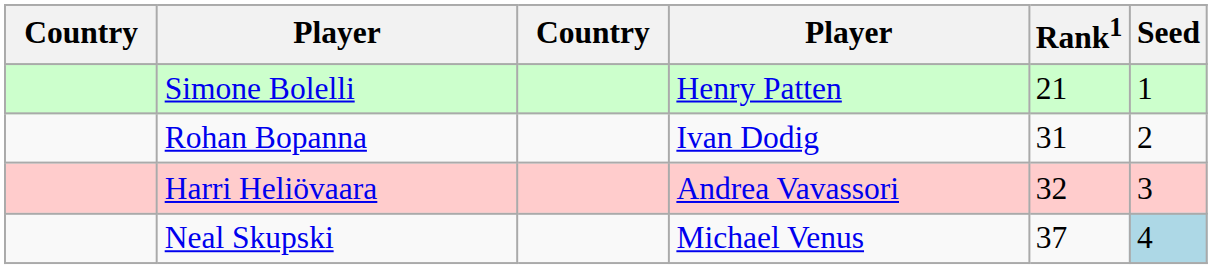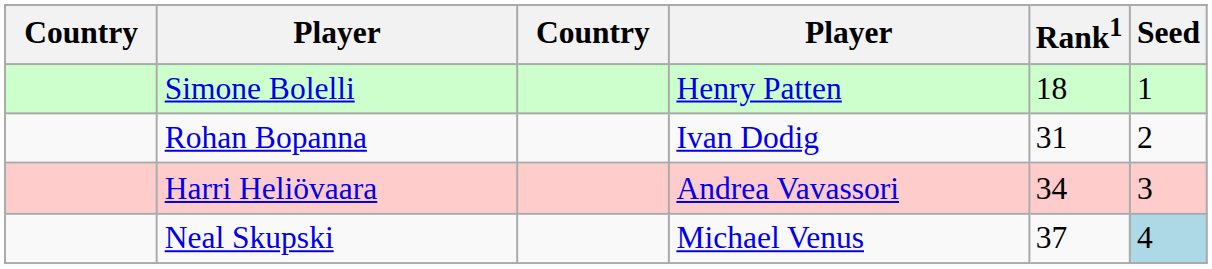 <table class="sortable wikitable">
 <tr>
 <th width="70">Country</th>
 <th width="175">Player</th>
 <th width="70">Country</th>
 <th width="175">Player</th>
 <th>Rank<sup>1</sup></th>
 <th>Seed</th>
 </tr>
 <tr bgcolor=#cfc>
 <td></td>
 <td><a href='#'>Simone Bolelli</a></td>
 <td></td>
 <td><a href='#'>Henry Patten</a></td>
-<td>21</td>
+<td>18</td>
 <td>1</td>
 </tr>
 <tr>
 <td></td>
 <td><a href='#'>Rohan Bopanna</a></td>
 <td></td>
 <td><a href='#'>Ivan Dodig</a></td>
 <td>31</td>
 <td>2</td>
 </tr>
 <tr bgcolor=#fcc>
 <td></td>
 <td><a href='#'>Harri Heliövaara</a></td>
 <td></td>
 <td><a href='#'>Andrea Vavassori</a></td>
-<td>32</td>
+<td>34</td>
 <td>3</td>
 </tr>
 <tr>
 <td></td>
 <td><a href='#'>Neal Skupski</a></td>
 <td></td>
 <td><a href='#'>Michael Venus</a></td>
 <td>37</td>
 <td style="background: lightblue;">4</td>
 </tr>
 </table>
